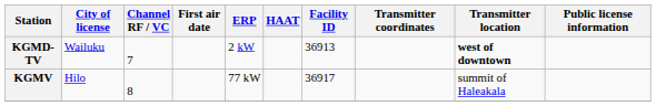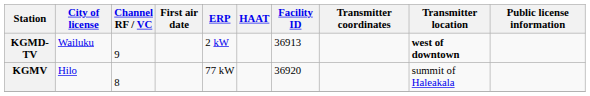 <table class="wikitable">
 <tr>
 <th scope = "col">Station</th>
 <th scope = "col"><a href='#'>City of license</a></th>
 <th scope = "col"><a href='#'>Channel</a><br>RF / <a href='#'>VC</a></th>
 <th scope = "col">First air date</th>
 <th scope = "col"><a href='#'>ERP</a></th>
 <th scope = "col"><a href='#'>HAAT</a></th>
 <th scope = "col"><a href='#'>Facility ID</a></th>
 <th scope = "col">Transmitter coordinates</th>
 <th scope = "col">Transmitter location</th>
 <th scope = "col">Public license information</th>
 </tr>
 <tr style="vertical-align: top; text-align: left;">
 <th scope = "row">KGMD-TV</th>
 <td><a href='#'>Wailuku</a></td>
-<td><br>7</td>
+<td><br>9</td>
 <td></td>
 <td>2 <a href='#'>kW</a></td>
 <td></td>
 <td>36913</td>
 <td></td>
 <td><strong>west of downtown</strong></td>
 <td><br></td>
 </tr>
 <tr style="vertical-align: top; text-align: left;">
 <th scope = "row">KGMV</th>
 <td><a href='#'>Hilo</a></td>
 <td><br>8</td>
 <td></td>
 <td>77 kW</td>
 <td></td>
-<td>36917</td>
+<td>36920</td>
 <td></td>
 <td>summit of <a href='#'>Haleakala</a></td>
 <td><br></td>
 </tr>
 <tr style="vertical-align: top; text-align: left;">
 </tr>
 </table>
